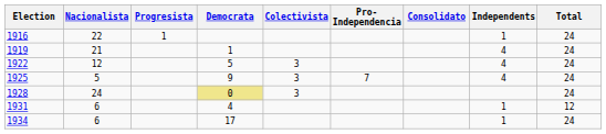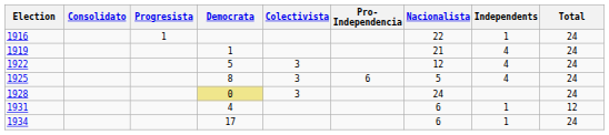 <table class=wikitable style="text-align:center;" width=70%>
 <tr>
 <th width=10%>Election</th>
-<th width=11.25%><a href='#'>Nacionalista</a></th>
+<th width="11.25%"><a href='#'>Consolidato</a></th>
 <th width=11.25%><a href='#'>Progresista</a></th>
 <th width=11.25%><a href='#'>Democrata</a></th>
 <th width=11.25%><a href='#'>Colectivista</a></th>
 <th width=11.25%>Pro-<br>Independencia</th>
-<th width="11.25%"><a href='#'>Consolidato</a></th>
+<th width=11.25%><a href='#'>Nacionalista</a></th>
 <th width=11.25%>Independents</th>
 <th width=11.25%>Total</th>
 </tr>
 <tr>
 <td style="text-align:left"><a href='#'>1916</a></td>
-<td>22</td>
+<td></td>
 <td>1</td>
 <td></td>
 <td></td>
 <td></td>
-<td></td>
+<td>22</td>
 <td>1</td>
 <td>24</td>
 </tr>
 <tr>
 <td style="text-align:left"><a href='#'>1919</a></td>
-<td>21</td>
+<td></td>
 <td></td>
 <td>1</td>
 <td></td>
 <td></td>
-<td></td>
+<td>21</td>
 <td>4</td>
 <td>24</td>
 </tr>
 <tr>
 <td style="text-align:left"><a href='#'>1922</a></td>
-<td>12</td>
+<td></td>
 <td></td>
 <td>5</td>
 <td>3</td>
 <td></td>
-<td></td>
+<td>12</td>
 <td>4</td>
 <td>24</td>
 </tr>
 <tr>
 <td style="text-align:left"><a href='#'>1925</a></td>
+<td></td>
+<td></td>
+<td>8</td>
+<td>3</td>
+<td>6</td>
 <td>5</td>
-<td></td>
-<td>9</td>
-<td>3</td>
-<td>7</td>
-<td></td>
 <td>4</td>
 <td>24</td>
 </tr>
 <tr>
 <td style="text-align:left"><a href='#'>1928</a></td>
-<td>24</td>
+<td></td>
 <td></td>
 <td style="background: khaki;">0</td>
 <td>3</td>
 <td></td>
-<td></td>
+<td>24</td>
 <td></td>
 <td>24</td>
 </tr>
 <tr>
 <td style="text-align:left"><a href='#'>1931</a></td>
-<td>6</td>
+<td></td>
 <td></td>
 <td>4</td>
 <td></td>
 <td></td>
-<td></td>
+<td>6</td>
 <td>1</td>
 <td>12</td>
 </tr>
 <tr>
 <td style="text-align:left"><a href='#'>1934</a></td>
-<td>6</td>
+<td></td>
 <td></td>
 <td>17</td>
 <td></td>
 <td></td>
-<td></td>
+<td>6</td>
 <td>1</td>
 <td>24</td>
 </tr>
 </table>
